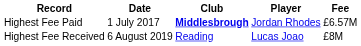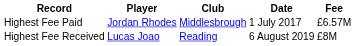 <table>
 <tr>
 <th>Record</th>
+<th>Player</th>
+<th>Club</th>
 <th>Date</th>
-<th>Club</th>
-<th>Player</th>
 <th>Fee</th>
 <th></th>
 </tr>
 <tr>
 <td>Highest Fee Paid</td>
+<td><a href='#'>Jordan Rhodes</a></td>
+<td><a href='#'>Middlesbrough</a></td>
 <td>1 July 2017</td>
-<td><strong><a href='#'>Middlesbrough</a></strong></td>
-<td><a href='#'>Jordan Rhodes</a></td>
 <td>£6.57M</td>
 <td></td>
 </tr>
 <tr>
 <td>Highest Fee Received</td>
+<td><a href='#'>Lucas Joao</a></td>
+<td><a href='#'>Reading</a></td>
 <td>6 August 2019</td>
-<td><a href='#'>Reading</a></td>
-<td><a href='#'>Lucas Joao</a></td>
 <td>£8M</td>
 <td></td>
 </tr>
 </table>
